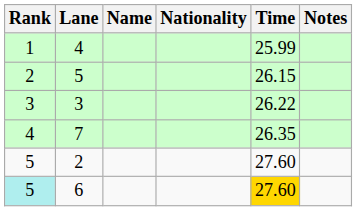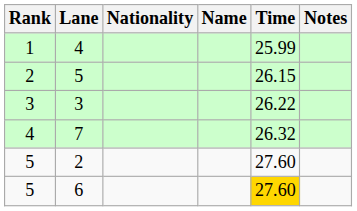 <table class="wikitable sortable" style="text-align:center">
 <tr>
 <th>Rank</th>
 <th>Lane</th>
+<th>Nationality</th>
 <th>Name</th>
-<th>Nationality</th>
 <th>Time</th>
 <th>Notes</th>
 </tr>
 <tr bgcolor=ccffcc>
 <td>1</td>
 <td>4</td>
 <td align=left></td>
 <td align=left></td>
 <td>25.99</td>
 <td><strong></strong></td>
 </tr>
 <tr bgcolor=ccffcc>
 <td>2</td>
 <td>5</td>
 <td align=left></td>
 <td align=left></td>
 <td>26.15</td>
 <td><strong></strong></td>
 </tr>
 <tr bgcolor=ccffcc>
 <td>3</td>
 <td>3</td>
 <td align=left></td>
 <td align=left></td>
 <td>26.22</td>
 <td><strong></strong></td>
 </tr>
 <tr bgcolor=ccffcc>
 <td>4</td>
 <td>7</td>
 <td align=left></td>
 <td align=left></td>
-<td>26.35</td>
+<td>26.32</td>
 <td><strong></strong></td>
 </tr>
 <tr>
 <td>5</td>
 <td>2</td>
 <td align=left></td>
 <td align=left></td>
 <td>27.60</td>
 <td></td>
 </tr>
 <tr>
-<td style="background: paleturquoise;">5</td>
+<td>5</td>
 <td>6</td>
 <td align=left></td>
 <td align=left></td>
 <td style="background: gold;">27.60</td>
 <td></td>
 </tr>
 </table>
